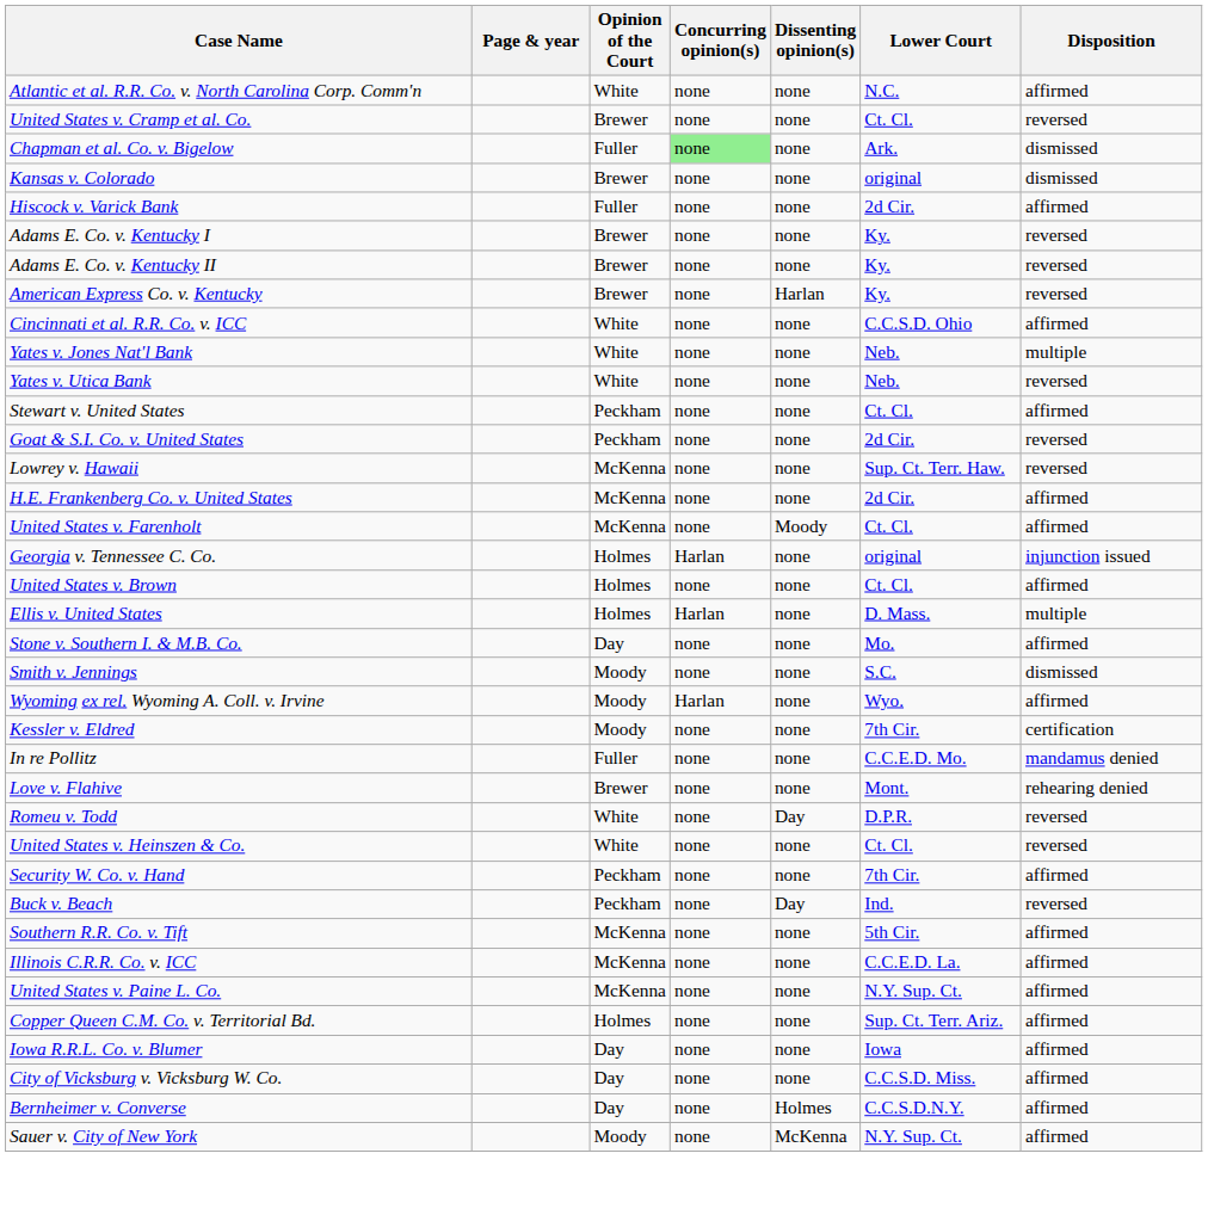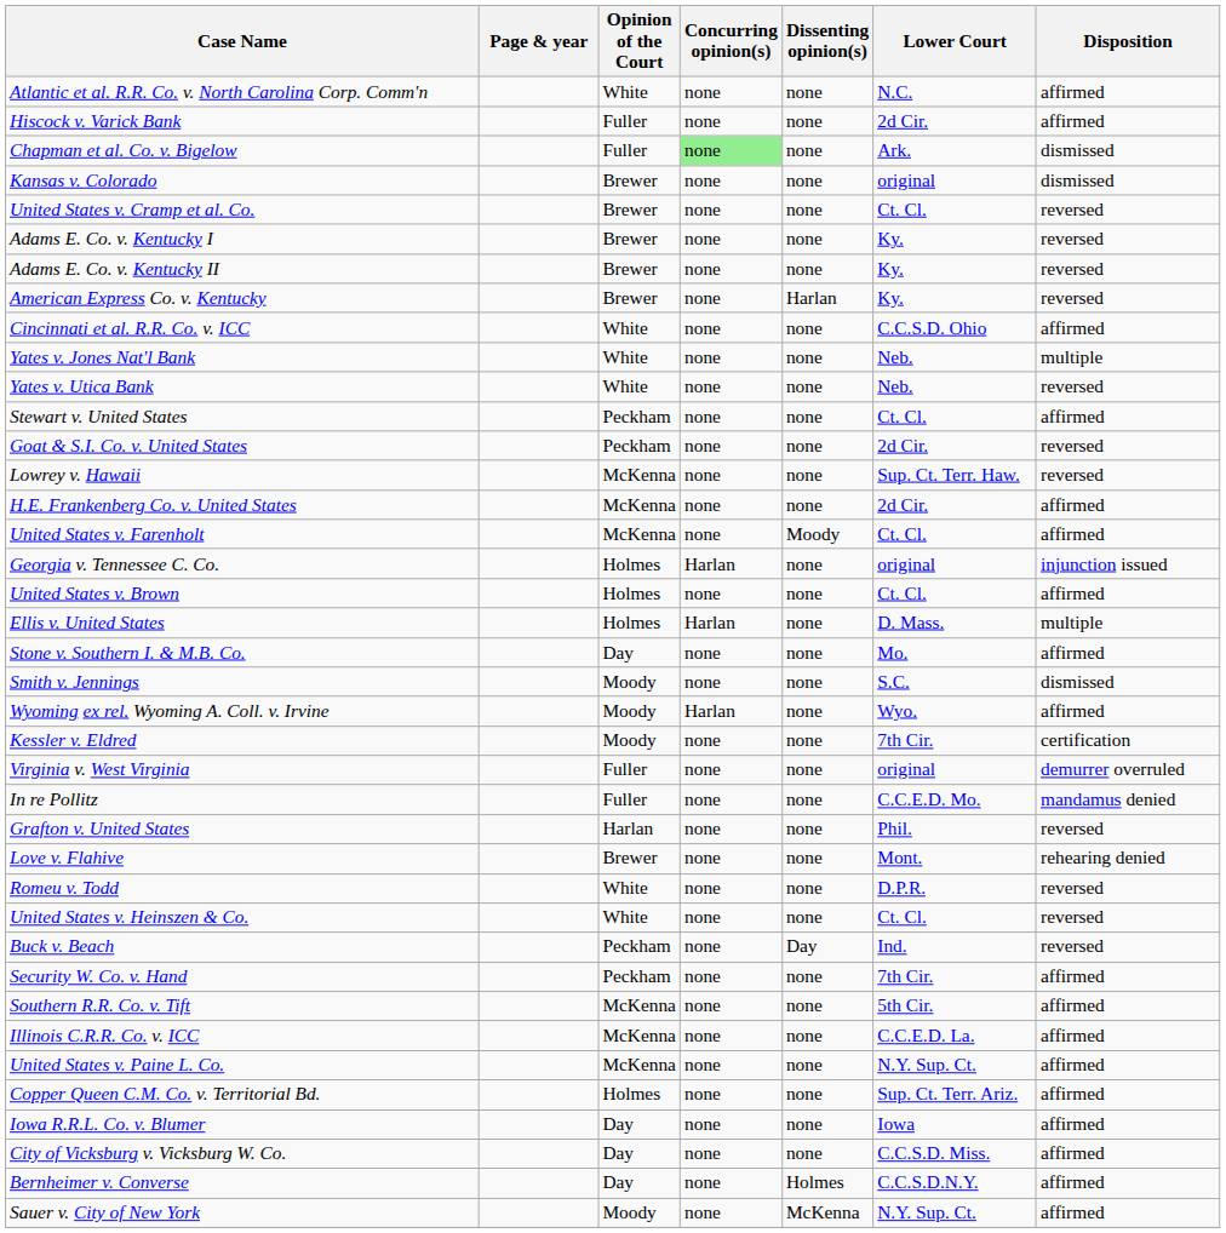 <table class="wikitable sortable">
 <tr>
 <th scope="col" style="width: 400px;">Case Name</th>
 <th scope="col" style="width: 95px;">Page & year</th>
 <th scope="col" style="width: 10px;">Opinion of the Court</th>
 <th scope="col" style="width: 10px;">Concurring opinion(s)</th>
 <th scope="col" style="width: 10px;">Dissenting opinion(s)</th>
 <th scope="col" style="width: 133px;">Lower Court</th>
 <th scope="col" style="width: 150px;">Disposition</th>
 </tr>
 <tr>
 <td><em><a href='#'>Atlantic et al. R.R. Co.</a> v. <a href='#'>North Carolina</a> Corp. Comm'n</em></td>
 <td align="right"></td>
 <td>White</td>
 <td>none</td>
 <td>none</td>
 <td><a href='#'>N.C.</a></td>
 <td>affirmed</td>
 </tr>
 <tr>
-<td><em><a href='#'>United States v. Cramp et al. Co.</a></em></td>
+<td><em><a href='#'>Hiscock v. Varick Bank</a></em></td>
 <td align="right"></td>
-<td>Brewer</td>
+<td>Fuller</td>
 <td>none</td>
 <td>none</td>
-<td><a href='#'>Ct. Cl.</a></td>
-<td>reversed</td>
+<td><a href='#'>2d Cir.</a></td>
+<td>affirmed</td>
 </tr>
 <tr>
 <td><em><a href='#'>Chapman et al. Co. v. Bigelow</a></em></td>
 <td align="right"></td>
 <td>Fuller</td>
 <td style="background: lightgreen;">none</td>
 <td>none</td>
 <td><a href='#'>Ark.</a></td>
 <td>dismissed</td>
 </tr>
 <tr>
 <td><em><a href='#'>Kansas v. Colorado</a></em></td>
 <td align="right"></td>
 <td>Brewer</td>
 <td>none</td>
 <td>none</td>
 <td><a href='#'>original</a></td>
 <td>dismissed</td>
 </tr>
 <tr>
-<td><em><a href='#'>Hiscock v. Varick Bank</a></em></td>
+<td><em><a href='#'>United States v. Cramp et al. Co.</a></em></td>
 <td align="right"></td>
-<td>Fuller</td>
+<td>Brewer</td>
 <td>none</td>
 <td>none</td>
-<td><a href='#'>2d Cir.</a></td>
-<td>affirmed</td>
+<td><a href='#'>Ct. Cl.</a></td>
+<td>reversed</td>
 </tr>
 <tr>
 <td><em>Adams E. Co. v. <a href='#'>Kentucky</a> I</em></td>
 <td align="right"></td>
 <td>Brewer</td>
 <td>none</td>
 <td>none</td>
 <td><a href='#'>Ky.</a></td>
 <td>reversed</td>
 </tr>
 <tr>
 <td><em>Adams E. Co. v. <a href='#'>Kentucky</a> II</em></td>
 <td align="right"></td>
 <td>Brewer</td>
 <td>none</td>
 <td>none</td>
 <td><a href='#'>Ky.</a></td>
 <td>reversed</td>
 </tr>
 <tr>
 <td><em><a href='#'>American Express</a> Co. v. <a href='#'>Kentucky</a></em></td>
 <td align="right"></td>
 <td>Brewer</td>
 <td>none</td>
 <td>Harlan</td>
 <td><a href='#'>Ky.</a></td>
 <td>reversed</td>
 </tr>
 <tr>
 <td><em><a href='#'>Cincinnati et al. R.R. Co.</a> v. <a href='#'>ICC</a></em></td>
 <td align="right"></td>
 <td>White</td>
 <td>none</td>
 <td>none</td>
 <td><a href='#'>C.C.S.D. Ohio</a></td>
 <td>affirmed</td>
 </tr>
 <tr>
 <td><em><a href='#'>Yates v. Jones Nat'l Bank</a></em></td>
 <td align="right"></td>
 <td>White</td>
 <td>none</td>
 <td>none</td>
 <td><a href='#'>Neb.</a></td>
 <td>multiple</td>
 </tr>
 <tr>
 <td><em><a href='#'>Yates v. Utica Bank</a></em></td>
 <td align="right"></td>
 <td>White</td>
 <td>none</td>
 <td>none</td>
 <td><a href='#'>Neb.</a></td>
 <td>reversed</td>
 </tr>
 <tr>
 <td><em>Stewart v. United States</em></td>
 <td align="right"></td>
 <td>Peckham</td>
 <td>none</td>
 <td>none</td>
 <td><a href='#'>Ct. Cl.</a></td>
 <td>affirmed</td>
 </tr>
 <tr>
 <td><em><a href='#'>Goat & S.I. Co. v. United States</a></em></td>
 <td align="right"></td>
 <td>Peckham</td>
 <td>none</td>
 <td>none</td>
 <td><a href='#'>2d Cir.</a></td>
 <td>reversed</td>
 </tr>
 <tr>
 <td><em>Lowrey v. <a href='#'>Hawaii</a></em></td>
 <td align="right"></td>
 <td>McKenna</td>
 <td>none</td>
 <td>none</td>
 <td><a href='#'>Sup. Ct. Terr. Haw.</a></td>
 <td>reversed</td>
 </tr>
 <tr>
 <td><em><a href='#'>H.E. Frankenberg Co. v. United States</a></em></td>
 <td align="right"></td>
 <td>McKenna</td>
 <td>none</td>
 <td>none</td>
 <td><a href='#'>2d Cir.</a></td>
 <td>affirmed</td>
 </tr>
 <tr>
 <td><em><a href='#'>United States v. Farenholt</a></em></td>
 <td align="right"></td>
 <td>McKenna</td>
 <td>none</td>
 <td>Moody</td>
 <td><a href='#'>Ct. Cl.</a></td>
 <td>affirmed</td>
 </tr>
 <tr>
 <td><em><a href='#'>Georgia</a> v. Tennessee C. Co.</em></td>
 <td align="right"></td>
 <td>Holmes</td>
 <td>Harlan</td>
 <td>none</td>
 <td><a href='#'>original</a></td>
 <td><a href='#'>injunction</a> issued</td>
 </tr>
 <tr>
 <td><em><a href='#'>United States v. Brown</a></em></td>
 <td align="right"></td>
 <td>Holmes</td>
 <td>none</td>
 <td>none</td>
 <td><a href='#'>Ct. Cl.</a></td>
 <td>affirmed</td>
 </tr>
 <tr>
 <td><em><a href='#'>Ellis v. United States</a></em></td>
 <td align="right"></td>
 <td>Holmes</td>
 <td>Harlan</td>
 <td>none</td>
 <td><a href='#'>D. Mass.</a></td>
 <td>multiple</td>
 </tr>
 <tr>
 <td><em><a href='#'>Stone v. Southern I. & M.B. Co.</a></em></td>
 <td align="right"></td>
 <td>Day</td>
 <td>none</td>
 <td>none</td>
 <td><a href='#'>Mo.</a></td>
 <td>affirmed</td>
 </tr>
 <tr>
 <td><em><a href='#'>Smith v. Jennings</a></em></td>
 <td align="right"></td>
 <td>Moody</td>
 <td>none</td>
 <td>none</td>
 <td><a href='#'>S.C.</a></td>
 <td>dismissed</td>
 </tr>
 <tr>
 <td><em><a href='#'>Wyoming</a> <a href='#'>ex rel.</a> Wyoming A. Coll. v. Irvine</em></td>
 <td align="right"></td>
 <td>Moody</td>
 <td>Harlan</td>
 <td>none</td>
 <td><a href='#'>Wyo.</a></td>
 <td>affirmed</td>
 </tr>
 <tr>
 <td><em><a href='#'>Kessler v. Eldred</a></em></td>
 <td align="right"></td>
 <td>Moody</td>
 <td>none</td>
 <td>none</td>
 <td><a href='#'>7th Cir.</a></td>
 <td>certification</td>
 </tr>
 <tr>
+<td><em><a href='#'>Virginia</a> v. <a href='#'>West Virginia</a></em></td>
+<td align="right"></td>
+<td>Fuller</td>
+<td>none</td>
+<td>none</td>
+<td><a href='#'>original</a></td>
+<td><a href='#'>demurrer</a> overruled</td>
+</tr>
+<tr>
 <td><em>In re Pollitz</em></td>
 <td align="right"></td>
 <td>Fuller</td>
 <td>none</td>
 <td>none</td>
 <td><a href='#'>C.C.E.D. Mo.</a></td>
 <td><a href='#'>mandamus</a> denied</td>
+</tr>
+<tr>
+<td><em><a href='#'>Grafton v. United States</a></em></td>
+<td align="right"></td>
+<td>Harlan</td>
+<td>none</td>
+<td>none</td>
+<td><a href='#'>Phil.</a></td>
+<td>reversed</td>
 </tr>
 <tr>
 <td><em><a href='#'>Love v. Flahive</a></em></td>
 <td align="right"></td>
 <td>Brewer</td>
 <td>none</td>
 <td>none</td>
 <td><a href='#'>Mont.</a></td>
 <td>rehearing denied</td>
 </tr>
 <tr>
 <td><em><a href='#'>Romeu v. Todd</a></em></td>
 <td align="right"></td>
 <td>White</td>
 <td>none</td>
-<td>Day</td>
+<td>none</td>
 <td><a href='#'>D.P.R.</a></td>
 <td>reversed</td>
 </tr>
 <tr>
 <td><em><a href='#'>United States v. Heinszen & Co.</a></em></td>
 <td align="right"></td>
 <td>White</td>
 <td>none</td>
 <td>none</td>
 <td><a href='#'>Ct. Cl.</a></td>
 <td>reversed</td>
 </tr>
 <tr>
+<td><em><a href='#'>Buck v. Beach</a></em></td>
+<td align="right"></td>
+<td>Peckham</td>
+<td>none</td>
+<td>Day</td>
+<td><a href='#'>Ind.</a></td>
+<td>reversed</td>
+</tr>
+<tr>
 <td><em><a href='#'>Security W. Co. v. Hand</a></em></td>
 <td align="right"></td>
 <td>Peckham</td>
 <td>none</td>
 <td>none</td>
 <td><a href='#'>7th Cir.</a></td>
 <td>affirmed</td>
-</tr>
-<tr>
-<td><em><a href='#'>Buck v. Beach</a></em></td>
-<td align="right"></td>
-<td>Peckham</td>
-<td>none</td>
-<td>Day</td>
-<td><a href='#'>Ind.</a></td>
-<td>reversed</td>
 </tr>
 <tr>
 <td><em><a href='#'>Southern R.R. Co. v. Tift</a></em></td>
 <td align="right"></td>
 <td>McKenna</td>
 <td>none</td>
 <td>none</td>
 <td><a href='#'>5th Cir.</a></td>
 <td>affirmed</td>
 </tr>
 <tr>
 <td><em><a href='#'>Illinois C.R.R. Co.</a> v. <a href='#'>ICC</a></em></td>
 <td align="right"></td>
 <td>McKenna</td>
 <td>none</td>
 <td>none</td>
 <td><a href='#'>C.C.E.D. La.</a></td>
 <td>affirmed</td>
 </tr>
 <tr>
 <td><em><a href='#'>United States v. Paine L. Co.</a></em></td>
 <td align="right"></td>
 <td>McKenna</td>
 <td>none</td>
 <td>none</td>
 <td><a href='#'>N.Y. Sup. Ct.</a></td>
 <td>affirmed</td>
 </tr>
 <tr>
 <td><em><a href='#'>Copper Queen C.M. Co.</a> v. Territorial Bd.</em></td>
 <td align="right"></td>
 <td>Holmes</td>
 <td>none</td>
 <td>none</td>
 <td><a href='#'>Sup. Ct. Terr. Ariz.</a></td>
 <td>affirmed</td>
 </tr>
 <tr>
 <td><em><a href='#'>Iowa R.R.L. Co. v. Blumer</a></em></td>
 <td align="right"></td>
 <td>Day</td>
 <td>none</td>
 <td>none</td>
 <td><a href='#'>Iowa</a></td>
 <td>affirmed</td>
 </tr>
 <tr>
 <td><em><a href='#'>City of Vicksburg</a> v. Vicksburg W. Co.</em></td>
 <td align="right"></td>
 <td>Day</td>
 <td>none</td>
 <td>none</td>
 <td><a href='#'>C.C.S.D. Miss.</a></td>
 <td>affirmed</td>
 </tr>
 <tr>
 <td><em><a href='#'>Bernheimer v. Converse</a></em></td>
 <td align="right"></td>
 <td>Day</td>
 <td>none</td>
 <td>Holmes</td>
 <td><a href='#'>C.C.S.D.N.Y.</a></td>
 <td>affirmed</td>
 </tr>
 <tr>
 <td><em>Sauer v. <a href='#'>City of New York</a></em></td>
 <td align="right"></td>
 <td>Moody</td>
 <td>none</td>
 <td>McKenna</td>
 <td><a href='#'>N.Y. Sup. Ct.</a></td>
 <td>affirmed</td>
 </tr>
 <tr>
 </tr>
 </table>
